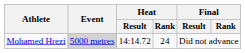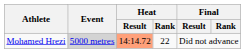 <table class="wikitable" style="font-size:90%">
 <tr>
 <th rowspan="2">Athlete</th>
 <th rowspan="2">Event</th>
 <th colspan="2">Heat</th>
 <th colspan="2">Final</th>
 </tr>
 <tr style="font-size:95%">
 <th>Result</th>
 <th>Rank</th>
 <th>Result</th>
 <th>Rank</th>
 </tr>
 <tr align=center>
 <td align=left><a href='#'>Mohamed Hrezi</a></td>
 <td align=left style="background: lightgrey;"><a href='#'>5000 metres</a></td>
-<td>14:14.72</td>
-<td>24</td>
+<td style="background: lightsalmon;">14:14.72</td>
+<td>22</td>
 <td colspan=2>Did not advance</td>
 </tr>
 </table>
